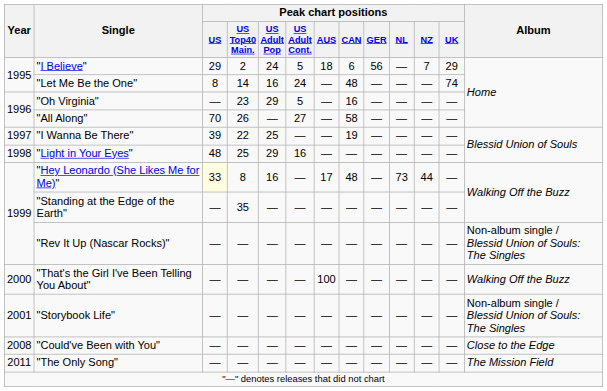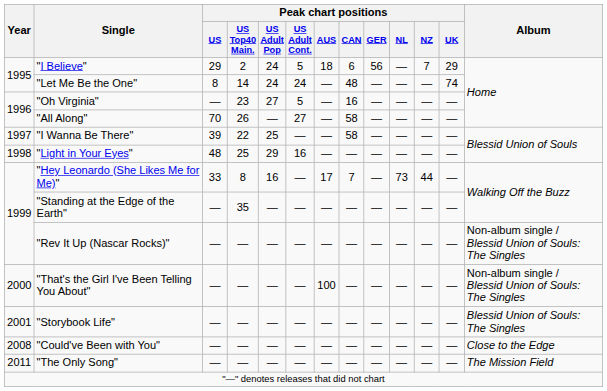 <table class="wikitable" style="text-align:center;">
 <tr>
 <th rowspan="2">Year</th>
 <th rowspan="2">Single</th>
 <th colspan="10">Peak chart positions</th>
 <th rowspan="2">Album</th>
 </tr>
 <tr style="font-size:smaller;">
 <th width="30"><a href='#'>US</a><br></th>
 <th width="30"><a href='#'>US Top40 Main.</a><br></th>
 <th width="30"><a href='#'>US Adult Pop</a><br></th>
 <th width="30"><a href='#'>US Adult Cont.</a><br></th>
 <th width="30"><a href='#'>AUS</a><br></th>
 <th width="30"><a href='#'>CAN</a><br></th>
 <th width="30"><a href='#'>GER</a><br></th>
 <th width="30"><a href='#'>NL</a><br></th>
 <th width="30"><a href='#'>NZ</a><br></th>
 <th width="30"><a href='#'>UK</a><br></th>
 </tr>
 <tr>
 <td rowspan="2">1995</td>
 <td align="left">"<a href='#'>I Believe</a>"</td>
 <td>29</td>
 <td>2</td>
 <td>24</td>
 <td>5</td>
 <td>18</td>
 <td>6</td>
 <td>56</td>
 <td>—</td>
 <td>7</td>
 <td>29</td>
 <td align="left" rowspan="4"><em>Home</em></td>
 </tr>
 <tr>
 <td align="left">"Let Me Be the One"</td>
 <td>8</td>
 <td>14</td>
-<td>16</td>
+<td>24</td>
 <td>24</td>
 <td>—</td>
 <td>48</td>
 <td>—</td>
 <td>—</td>
 <td>—</td>
 <td>74</td>
 </tr>
 <tr>
 <td rowspan="2">1996</td>
 <td align="left">"Oh Virginia"</td>
 <td>—</td>
 <td>23</td>
-<td>29</td>
+<td>27</td>
 <td>5</td>
 <td>—</td>
 <td>16</td>
 <td>—</td>
 <td>—</td>
 <td>—</td>
 <td>—</td>
 </tr>
 <tr>
 <td align="left">"All Along"</td>
 <td>70</td>
 <td>26</td>
 <td>—</td>
 <td>27</td>
 <td>—</td>
 <td>58</td>
 <td>—</td>
 <td>—</td>
 <td>—</td>
 <td>—</td>
 </tr>
 <tr>
 <td>1997</td>
 <td align="left">"I Wanna Be There"</td>
 <td>39</td>
 <td>22</td>
 <td>25</td>
 <td>—</td>
 <td>—</td>
-<td>19</td>
+<td>58</td>
 <td>—</td>
 <td>—</td>
 <td>—</td>
 <td>—</td>
 <td align="left" rowspan="2"><em>Blessid Union of Souls</em></td>
 </tr>
 <tr>
 <td>1998</td>
 <td align="left">"<a href='#'>Light in Your Eyes</a>"</td>
 <td>48</td>
 <td>25</td>
 <td>29</td>
 <td>16</td>
 <td>—</td>
 <td>—</td>
 <td>—</td>
 <td>—</td>
 <td>—</td>
 <td>—</td>
 </tr>
 <tr>
 <td rowspan="3">1999</td>
 <td align="left">"<a href='#'>Hey Leonardo (She Likes Me for Me)</a>"</td>
-<td style="background: lightyellow;">33</td>
+<td>33</td>
 <td>8</td>
 <td>16</td>
 <td>—</td>
 <td>17</td>
-<td>48</td>
+<td>7</td>
 <td>—</td>
 <td>73</td>
 <td>44</td>
 <td>—</td>
 <td align="left" rowspan="2"><em>Walking Off the Buzz</em></td>
 </tr>
 <tr>
 <td align="left">"Standing at the Edge of the Earth"</td>
 <td>—</td>
 <td>35</td>
 <td>—</td>
 <td>—</td>
 <td>—</td>
 <td>—</td>
 <td>—</td>
 <td>—</td>
 <td>—</td>
 <td>—</td>
 </tr>
 <tr>
 <td align="left">"Rev It Up (Nascar Rocks)"</td>
 <td>—</td>
 <td>—</td>
 <td>—</td>
 <td>—</td>
 <td>—</td>
 <td>—</td>
 <td>—</td>
 <td>—</td>
 <td>—</td>
 <td>—</td>
 <td align="left">Non-album single /<br> <em>Blessid Union of Souls: The Singles</em></td>
 </tr>
 <tr>
 <td>2000</td>
 <td align="left">"That's the Girl I've Been Telling You About"</td>
 <td>—</td>
 <td>—</td>
 <td>—</td>
 <td>—</td>
 <td>100</td>
 <td>—</td>
 <td>—</td>
 <td>—</td>
 <td>—</td>
 <td>—</td>
-<td align="left"><em>Walking Off the Buzz</em></td>
+<td align="left">Non-album single /<br> <em>Blessid Union of Souls: The Singles</em></td>
 </tr>
 <tr>
 <td>2001</td>
 <td align="left">"Storybook Life"</td>
 <td>—</td>
 <td>—</td>
 <td>—</td>
 <td>—</td>
 <td>—</td>
 <td>—</td>
 <td>—</td>
 <td>—</td>
 <td>—</td>
 <td>—</td>
-<td align="left">Non-album single /<br> <em>Blessid Union of Souls: The Singles</em></td>
+<td align="left"><em>Blessid Union of Souls: The Singles</em></td>
 </tr>
 <tr>
 <td>2008</td>
 <td align="left">"Could've Been with You"</td>
 <td>—</td>
 <td>—</td>
 <td>—</td>
 <td>—</td>
 <td>—</td>
 <td>—</td>
 <td>—</td>
 <td>—</td>
 <td>—</td>
 <td>—</td>
 <td align="left"><em>Close to the Edge</em></td>
 </tr>
 <tr>
 <td>2011</td>
 <td align="left">"The Only Song"</td>
 <td>—</td>
 <td>—</td>
 <td>—</td>
 <td>—</td>
 <td>—</td>
 <td>—</td>
 <td>—</td>
 <td>—</td>
 <td>—</td>
 <td>—</td>
 <td align="left"><em>The Mission Field</em></td>
 </tr>
 <tr>
 <td colspan="15" style="font-size:85%">"—" denotes releases that did not chart</td>
 </tr>
 </table>
